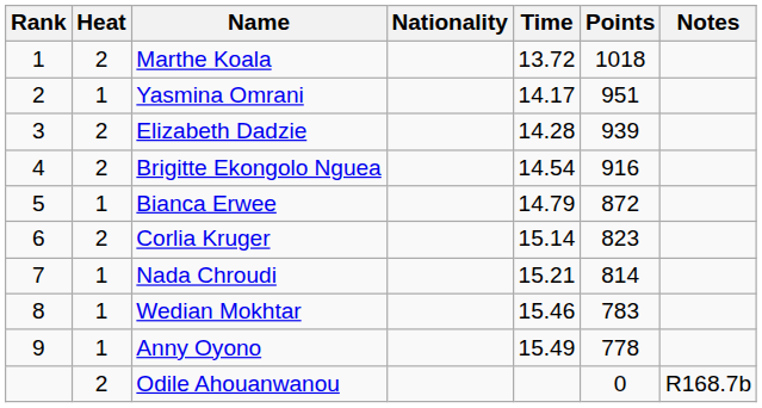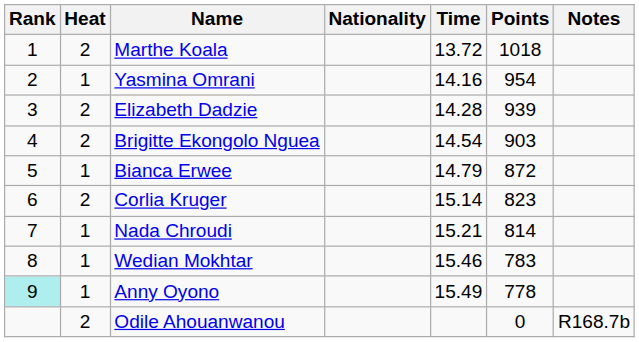 <table class="wikitable sortable" style="text-align:center">
 <tr>
 <th>Rank</th>
 <th>Heat</th>
 <th>Name</th>
 <th>Nationality</th>
 <th>Time</th>
 <th>Points</th>
 <th>Notes</th>
 </tr>
 <tr>
 <td>1</td>
 <td>2</td>
 <td align="left"><a href='#'>Marthe Koala</a></td>
 <td align=left></td>
 <td>13.72</td>
 <td>1018</td>
 <td></td>
 </tr>
 <tr>
 <td>2</td>
 <td>1</td>
 <td align="left"><a href='#'>Yasmina Omrani</a></td>
 <td align=left></td>
-<td>14.17</td>
-<td>951</td>
+<td>14.16</td>
+<td>954</td>
 <td></td>
 </tr>
 <tr>
 <td>3</td>
 <td>2</td>
 <td align="left"><a href='#'>Elizabeth Dadzie</a></td>
 <td align=left></td>
 <td>14.28</td>
 <td>939</td>
 <td></td>
 </tr>
 <tr>
 <td>4</td>
 <td>2</td>
 <td align="left"><a href='#'>Brigitte Ekongolo Nguea</a></td>
 <td align=left></td>
 <td>14.54</td>
-<td>916</td>
+<td>903</td>
 <td></td>
 </tr>
 <tr>
 <td>5</td>
 <td>1</td>
 <td align="left"><a href='#'>Bianca Erwee</a></td>
 <td align=left></td>
 <td>14.79</td>
 <td>872</td>
 <td></td>
 </tr>
 <tr>
 <td>6</td>
 <td>2</td>
 <td align="left"><a href='#'>Corlia Kruger</a></td>
 <td align=left></td>
 <td>15.14</td>
 <td>823</td>
 <td></td>
 </tr>
 <tr>
 <td>7</td>
 <td>1</td>
 <td align="left"><a href='#'>Nada Chroudi</a></td>
 <td align=left></td>
 <td>15.21</td>
 <td>814</td>
 <td></td>
 </tr>
 <tr>
 <td>8</td>
 <td>1</td>
 <td align="left"><a href='#'>Wedian Mokhtar</a></td>
 <td align=left></td>
 <td>15.46</td>
 <td>783</td>
 <td></td>
 </tr>
 <tr>
-<td>9</td>
+<td style="background: paleturquoise;">9</td>
 <td>1</td>
 <td align="left"><a href='#'>Anny Oyono</a></td>
 <td align=left></td>
 <td>15.49</td>
 <td>778</td>
 <td></td>
 </tr>
 <tr>
 <td></td>
 <td>2</td>
 <td align="left"><a href='#'>Odile Ahouanwanou</a></td>
 <td align=left></td>
 <td></td>
 <td>0</td>
 <td>R168.7b</td>
 </tr>
 </table>
